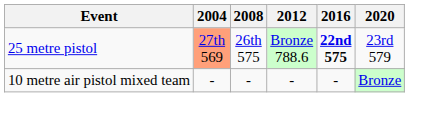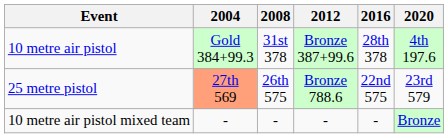 <table class="wikitable" style="text-align: center">
 <tr>
 <th>Event</th>
 <th>2004</th>
 <th>2008</th>
 <th>2012</th>
 <th>2016</th>
 <th>2020</th>
 </tr>
 <tr>
+<td align=left><a href='#'>10 metre air pistol</a></td>
+<td style="background: #ccffcc"> <a href='#'>Gold</a><br>384+99.3</td>
+<td><a href='#'>31st</a><br>378</td>
+<td style="background: #ccffcc"> <a href='#'>Bronze</a><br>387+99.6</td>
+<td><a href='#'>28th</a><br>378</td>
+<td style="background: #ccffcc"><a href='#'>4th</a><br>197.6</td>
+</tr>
+<tr>
 <td align=left><a href='#'>25 metre pistol</a></td>
 <td style="background: lightsalmon;"><a href='#'>27th</a><br>569</td>
 <td><a href='#'>26th</a><br>575</td>
 <td style="background: #ccffcc"> <a href='#'>Bronze</a><br>788.6</td>
-<td><strong><a href='#'>22nd</a><br>575</strong></td>
+<td><a href='#'>22nd</a><br>575</td>
 <td><a href='#'>23rd</a><br>579</td>
 </tr>
 <tr>
 <td align=left>10 metre air pistol mixed team</td>
 <td>-</td>
 <td>-</td>
 <td>-</td>
 <td>-</td>
 <td style="background: #ccffcc"> <a href='#'>Bronze</a></td>
 </tr>
 </table>
